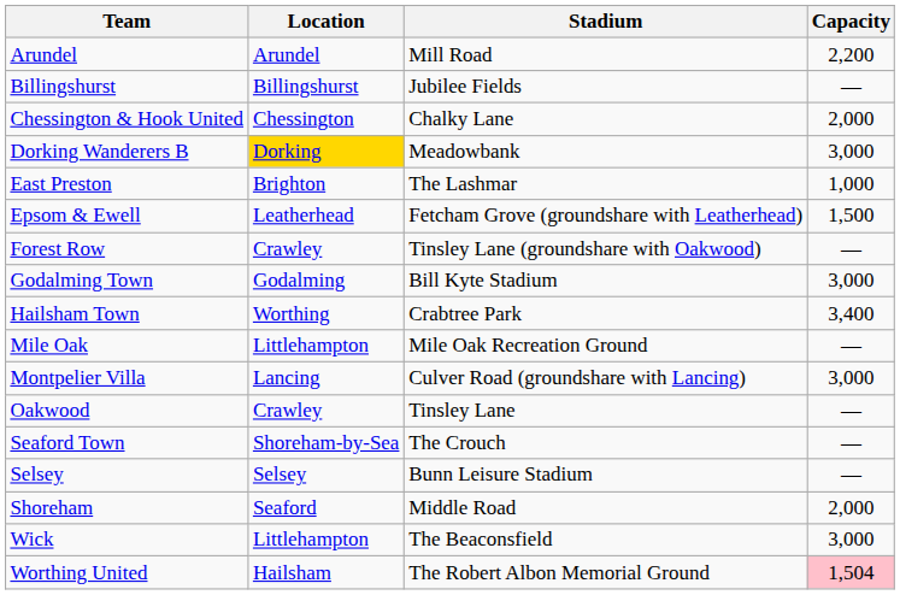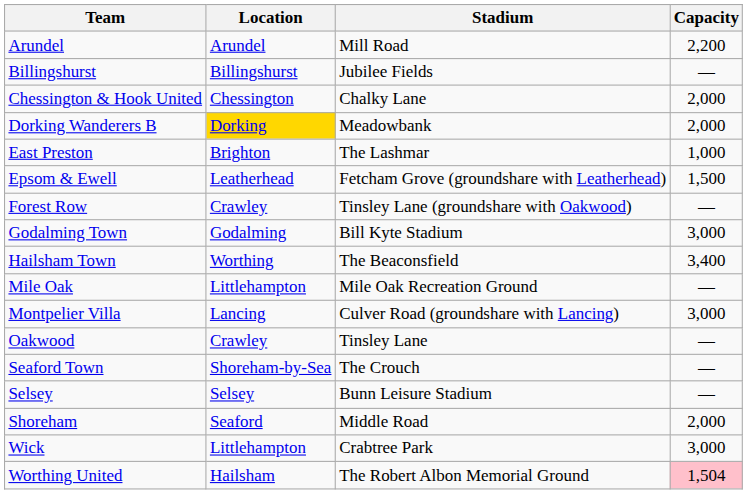 <table class="wikitable sortable">
 <tr>
 <th>Team</th>
 <th>Location</th>
 <th>Stadium</th>
 <th>Capacity</th>
 </tr>
 <tr>
 <td><a href='#'>Arundel</a></td>
 <td><a href='#'>Arundel</a></td>
 <td>Mill Road</td>
 <td align="center">2,200</td>
 </tr>
 <tr>
 <td><a href='#'>Billingshurst</a></td>
 <td><a href='#'>Billingshurst</a></td>
 <td>Jubilee Fields</td>
 <td align="center">—</td>
 </tr>
 <tr>
 <td><a href='#'>Chessington & Hook United</a></td>
 <td><a href='#'>Chessington</a></td>
 <td>Chalky Lane</td>
 <td align="center">2,000</td>
 </tr>
 <tr>
 <td><a href='#'>Dorking Wanderers B</a></td>
 <td style="background: gold;"><a href='#'>Dorking</a></td>
 <td>Meadowbank</td>
-<td align="center">3,000</td>
+<td align="center">2,000</td>
 </tr>
 <tr>
 <td><a href='#'>East Preston</a></td>
 <td><a href='#'>Brighton</a> </td>
 <td>The Lashmar</td>
 <td align="center">1,000</td>
 </tr>
 <tr>
 <td><a href='#'>Epsom & Ewell</a></td>
 <td><a href='#'>Leatherhead</a></td>
 <td>Fetcham Grove (groundshare with <a href='#'>Leatherhead</a>)</td>
 <td align="center">1,500</td>
 </tr>
 <tr>
 <td><a href='#'>Forest Row</a></td>
 <td><a href='#'>Crawley</a> </td>
 <td>Tinsley Lane (groundshare with <a href='#'>Oakwood</a>)</td>
 <td align="center">—</td>
 </tr>
 <tr>
 <td><a href='#'>Godalming Town</a></td>
 <td><a href='#'>Godalming</a></td>
 <td>Bill Kyte Stadium</td>
 <td align="center">3,000</td>
 </tr>
 <tr>
 <td><a href='#'>Hailsham Town</a></td>
 <td><a href='#'>Worthing</a> </td>
-<td>Crabtree Park</td>
+<td>The Beaconsfield</td>
 <td align="center">3,400</td>
 </tr>
 <tr>
 <td><a href='#'>Mile Oak</a></td>
 <td><a href='#'>Littlehampton</a> </td>
 <td>Mile Oak Recreation Ground</td>
 <td align="center">—</td>
 </tr>
 <tr>
 <td><a href='#'>Montpelier Villa</a></td>
 <td><a href='#'>Lancing</a></td>
 <td>Culver Road (groundshare with <a href='#'>Lancing</a>)</td>
 <td align="center">3,000</td>
 </tr>
 <tr>
 <td><a href='#'>Oakwood</a></td>
 <td><a href='#'>Crawley</a> </td>
 <td>Tinsley Lane</td>
 <td align="center">—</td>
 </tr>
 <tr>
 <td><a href='#'>Seaford Town</a></td>
 <td><a href='#'>Shoreham-by-Sea</a></td>
 <td>The Crouch</td>
 <td align="center">—</td>
 </tr>
 <tr>
 <td><a href='#'>Selsey</a></td>
 <td><a href='#'>Selsey</a></td>
 <td>Bunn Leisure Stadium</td>
 <td align="center">—</td>
 </tr>
 <tr>
 <td><a href='#'>Shoreham</a></td>
 <td><a href='#'>Seaford</a></td>
 <td>Middle Road</td>
 <td align="center">2,000</td>
 </tr>
 <tr>
 <td><a href='#'>Wick</a></td>
 <td><a href='#'>Littlehampton</a> </td>
-<td>The Beaconsfield</td>
+<td>Crabtree Park</td>
 <td align="center">3,000</td>
 </tr>
 <tr>
 <td><a href='#'>Worthing United</a></td>
 <td><a href='#'>Hailsham</a></td>
 <td>The Robert Albon Memorial Ground</td>
 <td align="center" style="background: pink;">1,504</td>
 </tr>
 </table>
